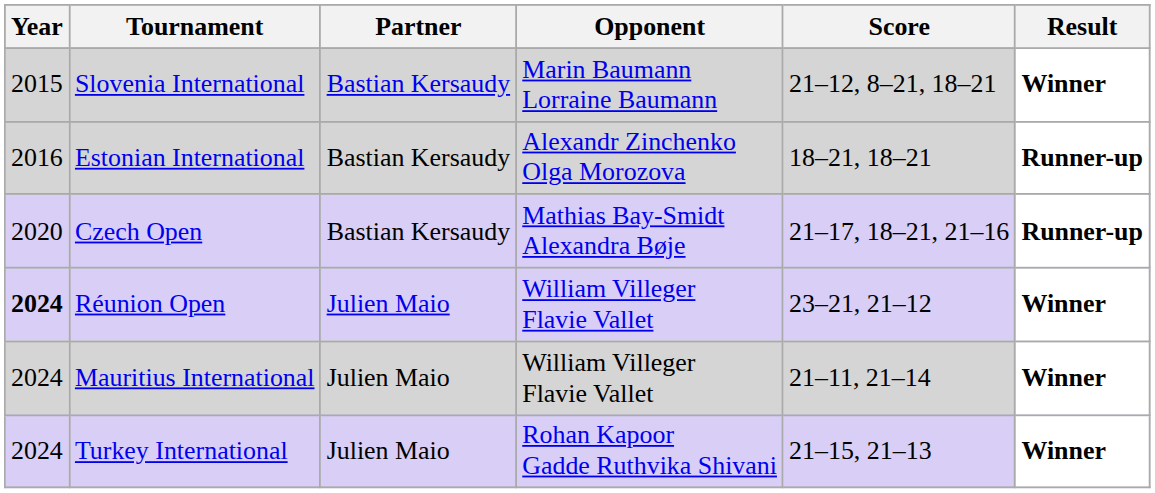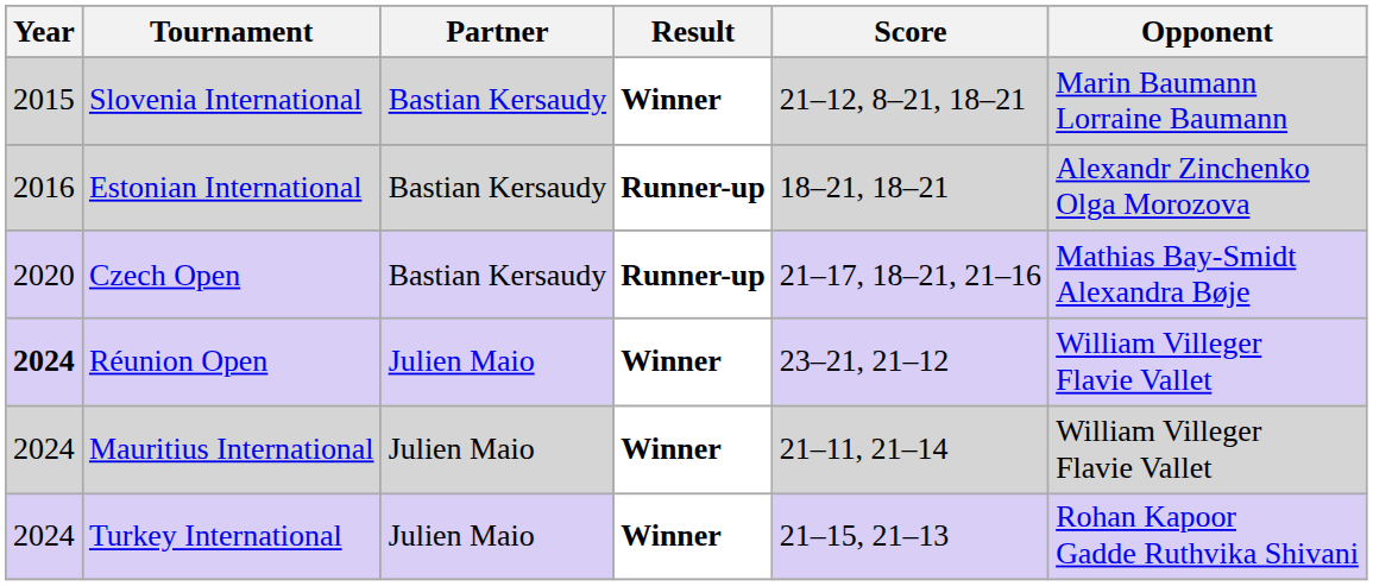 <table class="sortable wikitable" style="font-size: 90%;">
 <tr>
 <th>Year</th>
 <th>Tournament</th>
 <th>Partner</th>
+<th>Result</th>
+<th>Score</th>
 <th>Opponent</th>
-<th>Score</th>
-<th>Result</th>
 </tr>
 <tr style="background:#D5D5D5">
 <td align="center">2015</td>
 <td align="left"><a href='#'>Slovenia International</a></td>
 <td align="left"> <a href='#'>Bastian Kersaudy</a></td>
+<td style="text-align:left; background:white"> <strong>Winner</strong></td>
+<td align="left">21–12, 8–21, 18–21</td>
 <td align="left"> <a href='#'>Marin Baumann</a><br> <a href='#'>Lorraine Baumann</a></td>
-<td align="left">21–12, 8–21, 18–21</td>
-<td style="text-align:left; background:white"> <strong>Winner</strong></td>
 </tr>
 <tr style="background:#D5D5D5">
 <td align="center">2016</td>
 <td align="left"><a href='#'>Estonian International</a></td>
 <td align="left"> Bastian Kersaudy</td>
+<td style="text-align:left; background:white"> <strong>Runner-up</strong></td>
+<td align="left">18–21, 18–21</td>
 <td align="left"> <a href='#'>Alexandr Zinchenko</a><br> <a href='#'>Olga Morozova</a></td>
-<td align="left">18–21, 18–21</td>
-<td style="text-align:left; background:white"> <strong>Runner-up</strong></td>
 </tr>
 <tr style="background:#D8CEF6">
 <td align="center">2020</td>
 <td align="left"><a href='#'>Czech Open</a></td>
 <td align="left"> Bastian Kersaudy</td>
+<td style="text-align:left; background:white"> <strong>Runner-up</strong></td>
+<td align="left">21–17, 18–21, 21–16</td>
 <td align="left"> <a href='#'>Mathias Bay-Smidt</a><br> <a href='#'>Alexandra Bøje</a></td>
-<td align="left">21–17, 18–21, 21–16</td>
-<td style="text-align:left; background:white"> <strong>Runner-up</strong></td>
 </tr>
 <tr style="background:#D8CEF6">
 <td align="center"><strong>2024</strong></td>
 <td align="left"><a href='#'>Réunion Open</a></td>
 <td align="left"> <a href='#'>Julien Maio</a></td>
+<td style="text-align:left; background:white"> <strong>Winner</strong></td>
+<td align="left">23–21, 21–12</td>
 <td align="left"> <a href='#'>William Villeger</a><br> <a href='#'>Flavie Vallet</a></td>
-<td align="left">23–21, 21–12</td>
-<td style="text-align:left; background:white"> <strong>Winner</strong></td>
 </tr>
 <tr style="background:#D5D5D5">
 <td align="center">2024</td>
 <td align="left"><a href='#'>Mauritius International</a></td>
 <td align="left"> Julien Maio</td>
+<td style="text-align:left; background:white"> <strong>Winner</strong></td>
+<td align="left">21–11, 21–14</td>
 <td align="left"> William Villeger<br> Flavie Vallet</td>
-<td align="left">21–11, 21–14</td>
-<td style="text-align:left; background:white"> <strong>Winner</strong></td>
 </tr>
 <tr style="background:#D8CEF6">
 <td align="center">2024</td>
 <td align="left"><a href='#'>Turkey International</a></td>
 <td align="left"> Julien Maio</td>
+<td style="text-align:left; background:white"> <strong>Winner</strong></td>
+<td align="left">21–15, 21–13</td>
 <td align="left"> <a href='#'>Rohan Kapoor</a><br> <a href='#'>Gadde Ruthvika Shivani</a></td>
-<td align="left">21–15, 21–13</td>
-<td style="text-align:left; background:white"> <strong>Winner</strong></td>
 </tr>
 </table>
